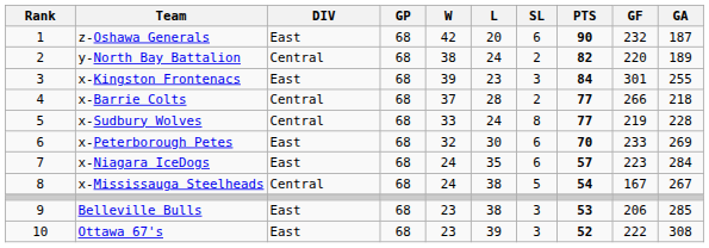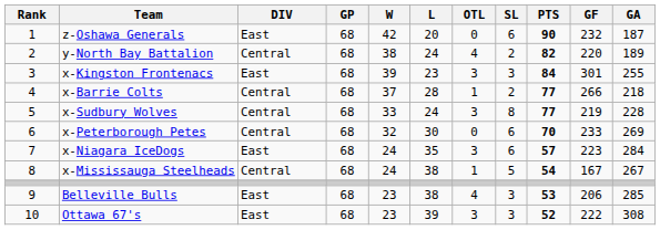 <table class="wikitable sortable" style="text-align:center">
 <tr>
 <th>Rank</th>
 <th width="27.5%">Team</th>
 <th>DIV</th>
 <th width="6.5%">GP</th>
 <th width="6.5%">W</th>
 <th width="6.5%">L</th>
+<th>OTL</th>
 <th>SL</th>
 <th>PTS</th>
 <th width="6.5%">GF</th>
 <th width="6.5%">GA</th>
 </tr>
 <tr>
 <td>1</td>
 <td align=left>z-<a href='#'>Oshawa Generals</a></td>
 <td align=left>East</td>
 <td>68</td>
 <td>42</td>
 <td>20</td>
+<td>0</td>
 <td>6</td>
 <td><strong>90</strong></td>
 <td>232</td>
 <td>187</td>
 </tr>
 <tr>
 <td>2</td>
 <td align=left>y-<a href='#'>North Bay Battalion</a></td>
 <td align=left>Central</td>
 <td>68</td>
 <td>38</td>
 <td>24</td>
+<td>4</td>
 <td>2</td>
 <td><strong>82</strong></td>
 <td>220</td>
 <td>189</td>
 </tr>
 <tr>
 <td>3</td>
 <td align=left>x-<a href='#'>Kingston Frontenacs</a></td>
 <td align=left>East</td>
 <td>68</td>
 <td>39</td>
 <td>23</td>
 <td>3</td>
+<td>3</td>
 <td><strong>84</strong></td>
 <td>301</td>
 <td>255</td>
 </tr>
 <tr>
 <td>4</td>
 <td align=left>x-<a href='#'>Barrie Colts</a></td>
 <td align=left>Central</td>
 <td>68</td>
 <td>37</td>
 <td>28</td>
+<td>1</td>
 <td>2</td>
 <td><strong>77</strong></td>
 <td>266</td>
 <td>218</td>
 </tr>
 <tr>
 <td>5</td>
 <td align=left>x-<a href='#'>Sudbury Wolves</a></td>
 <td align=left>Central</td>
 <td>68</td>
 <td>33</td>
 <td>24</td>
+<td>3</td>
 <td>8</td>
 <td><strong>77</strong></td>
 <td>219</td>
 <td>228</td>
 </tr>
 <tr>
 <td>6</td>
 <td align=left>x-<a href='#'>Peterborough Petes</a></td>
-<td align=left>East</td>
+<td align=left>Central</td>
 <td>68</td>
 <td>32</td>
 <td>30</td>
+<td>0</td>
 <td>6</td>
 <td><strong>70</strong></td>
 <td>233</td>
 <td>269</td>
 </tr>
 <tr>
 <td>7</td>
 <td align=left>x-<a href='#'>Niagara IceDogs</a></td>
 <td align=left>East</td>
 <td>68</td>
 <td>24</td>
 <td>35</td>
+<td>3</td>
 <td>6</td>
 <td><strong>57</strong></td>
 <td>223</td>
 <td>284</td>
 </tr>
 <tr>
 <td>8</td>
 <td align=left>x-<a href='#'>Mississauga Steelheads</a></td>
 <td align=left>Central</td>
 <td>68</td>
 <td>24</td>
 <td>38</td>
+<td>1</td>
 <td>5</td>
 <td><strong>54</strong></td>
 <td>167</td>
 <td>267</td>
 </tr>
 <tr style="background-color:#cccccc;">
+<td></td>
 <td></td>
 <td></td>
 <td></td>
 <td></td>
 <td></td>
 <td></td>
 <td></td>
 <td></td>
 <td></td>
 <td></td>
 </tr>
 <tr>
 <td>9</td>
 <td align=left><a href='#'>Belleville Bulls</a></td>
 <td align=left>East</td>
 <td>68</td>
 <td>23</td>
 <td>38</td>
+<td>4</td>
 <td>3</td>
 <td><strong>53</strong></td>
 <td>206</td>
 <td>285</td>
 </tr>
 <tr>
 <td>10</td>
 <td align=left><a href='#'>Ottawa 67's</a></td>
 <td align=left>East</td>
 <td>68</td>
 <td>23</td>
 <td>39</td>
 <td>3</td>
+<td>3</td>
 <td><strong>52</strong></td>
 <td>222</td>
 <td>308</td>
 </tr>
 </table>
